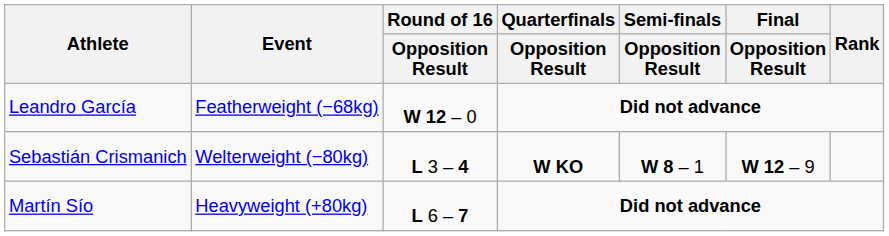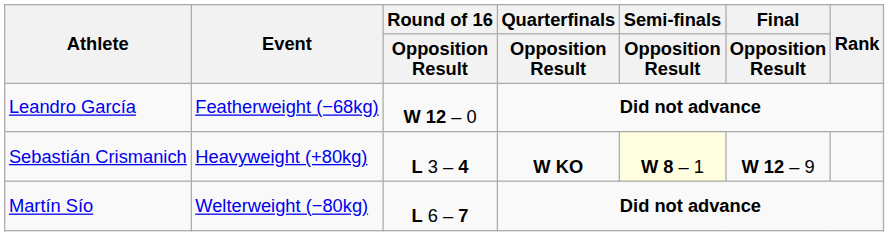 <table class="wikitable" border="1" style="font-size:90%">
 <tr>
 <th rowspan=2>Athlete</th>
 <th rowspan=2>Event</th>
 <th>Round of 16</th>
 <th>Quarterfinals</th>
 <th>Semi-finals</th>
 <th>Final</th>
 <th rowspan="2">Rank</th>
 </tr>
 <tr>
 <th>Opposition<br>Result</th>
 <th>Opposition<br>Result</th>
 <th>Opposition<br>Result</th>
 <th>Opposition<br>Result</th>
 </tr>
 <tr>
 <td><a href='#'>Leandro García</a></td>
 <td><a href='#'>Featherweight (−68kg)</a></td>
 <td align=center><br><strong>W</strong> <strong>12</strong> – 0</td>
 <td align="center" colspan="7"><strong>Did not advance</strong></td>
 </tr>
 <tr>
 <td><a href='#'>Sebastián Crismanich</a></td>
-<td><a href='#'>Welterweight (−80kg)</a></td>
+<td><a href='#'>Heavyweight (+80kg)</a></td>
 <td align=center> <br><strong>L</strong> 3 – <strong>4</strong></td>
 <td align=center><br><strong>W</strong> <strong>KO</strong></td>
-<td align=center><br><strong>W</strong> <strong>8</strong> – 1</td>
+<td align=center style="background: lightyellow;"><br><strong>W</strong> <strong>8</strong> – 1</td>
 <td align=center><br><strong>W</strong> <strong>12</strong> – 9</td>
 <td align=center></td>
 </tr>
 <tr>
 <td><a href='#'>Martín Sío</a></td>
-<td><a href='#'>Heavyweight (+80kg)</a></td>
+<td><a href='#'>Welterweight (−80kg)</a></td>
 <td align=center><br><strong>L</strong> 6 – <strong>7</strong></td>
 <td align="center" colspan="7"><strong>Did not advance</strong></td>
 </tr>
 </table>
